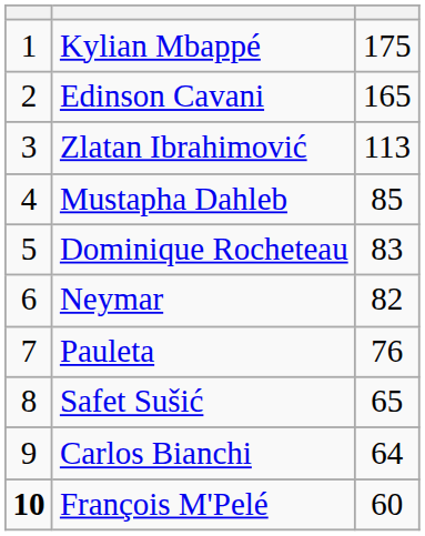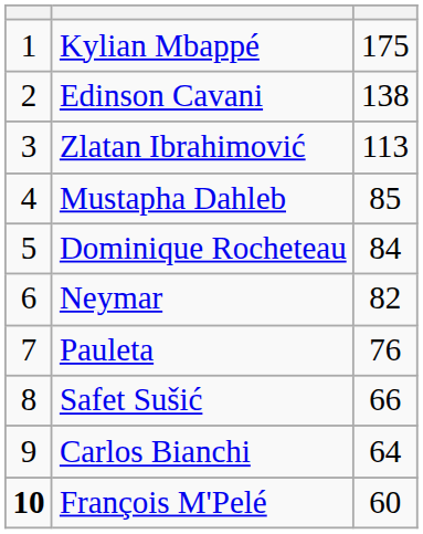 <table class="wikitable plainrowheaders sortable" style="text-align:center">
 <tr>
 <th></th>
 <th></th>
 <th></th>
 </tr>
 <tr>
 <td>1</td>
 <td align="left"> <a href='#'>Kylian Mbappé</a></td>
 <td>175</td>
 </tr>
 <tr>
 <td>2</td>
 <td align="left"> <a href='#'>Edinson Cavani</a></td>
-<td>165</td>
+<td>138</td>
 </tr>
 <tr>
 <td>3</td>
 <td align="left"> <a href='#'>Zlatan Ibrahimović</a></td>
 <td>113</td>
 </tr>
 <tr>
 <td>4</td>
 <td align="left"> <a href='#'>Mustapha Dahleb</a></td>
 <td>85</td>
 </tr>
 <tr>
 <td>5</td>
 <td align="left"> <a href='#'>Dominique Rocheteau</a></td>
-<td>83</td>
+<td>84</td>
 </tr>
 <tr>
 <td>6</td>
 <td align="left"> <a href='#'>Neymar</a></td>
 <td>82</td>
 </tr>
 <tr>
 <td>7</td>
 <td align="left"> <a href='#'>Pauleta</a></td>
 <td>76</td>
 </tr>
 <tr>
 <td>8</td>
 <td align="left"> <a href='#'>Safet Sušić</a></td>
-<td>65</td>
+<td>66</td>
 </tr>
 <tr>
 <td>9</td>
 <td align="left"> <a href='#'>Carlos Bianchi</a></td>
 <td>64</td>
 </tr>
 <tr>
 <td><strong>10</strong></td>
 <td align="left"> <a href='#'>François M'Pelé</a></td>
 <td>60</td>
 </tr>
 </table>
